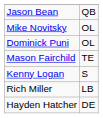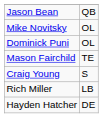 <table class="wikitable">
 <tr>
 </tr>
 <tr>
 <td><a href='#'>Jason Bean</a></td>
 <td>QB</td>
 </tr>
 <tr>
 <td><a href='#'>Mike Novitsky</a></td>
 <td>OL</td>
 </tr>
 <tr>
 <td><a href='#'>Dominick Puni</a></td>
 <td>OL</td>
 </tr>
 <tr>
 <td><a href='#'>Mason Fairchild</a></td>
 <td>TE</td>
 </tr>
 <tr>
-<td><a href='#'>Kenny Logan</a></td>
+<td><a href='#'>Craig Young</a></td>
 <td>S</td>
 </tr>
 <tr>
 <td>Rich Miller</td>
 <td>LB</td>
 </tr>
 <tr>
 <td>Hayden Hatcher</td>
 <td>DE</td>
 </tr>
 </table>
